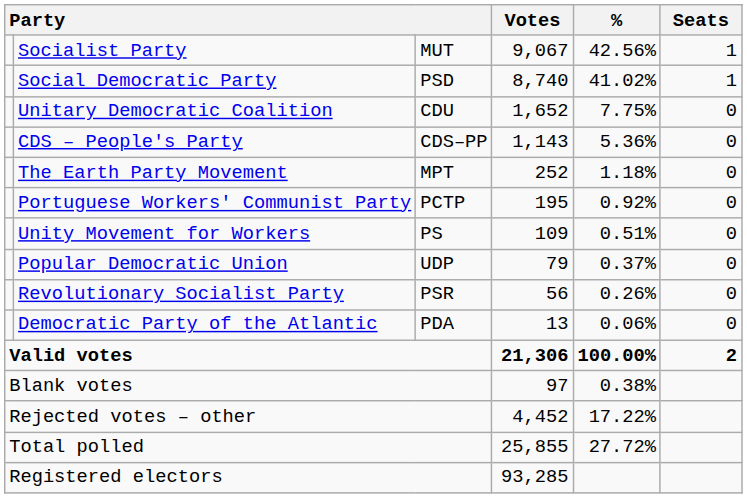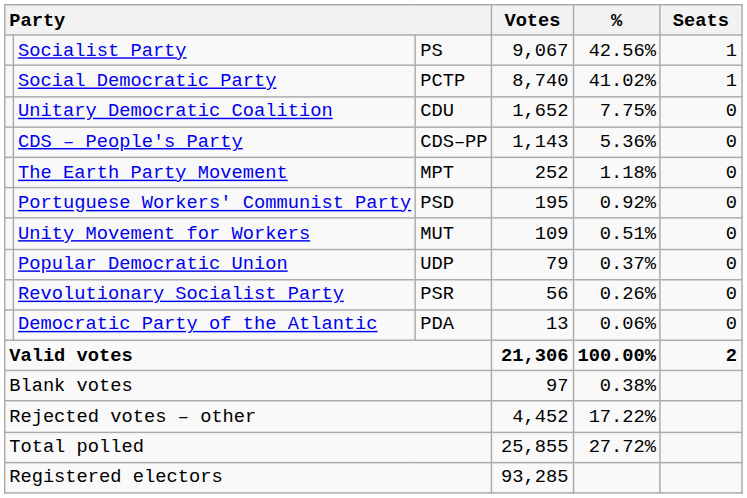 <table class="wikitable" border="1" style="text-align:right;">
 <tr>
 <th style="text-align:left;" colspan=3>Party</th>
 <th align=center width="50">Votes</th>
 <th align=center width="50">%</th>
 <th align=center width="50">Seats</th>
 </tr>
 <tr>
 <td></td>
 <td align=left><a href='#'>Socialist Party</a></td>
-<td align=left>MUT</td>
+<td align=left>PS</td>
 <td>9,067</td>
 <td>42.56%</td>
 <td>1</td>
 </tr>
 <tr>
 <td></td>
 <td align=left><a href='#'>Social Democratic Party</a></td>
-<td align=left>PSD</td>
+<td align=left>PCTP</td>
 <td>8,740</td>
 <td>41.02%</td>
 <td>1</td>
 </tr>
 <tr>
 <td></td>
 <td align=left style="white-space: nowrap;"><a href='#'>Unitary Democratic Coalition</a></td>
 <td align=left>CDU</td>
 <td>1,652</td>
 <td>7.75%</td>
 <td>0</td>
 </tr>
 <tr>
 <td></td>
 <td align=left><a href='#'>CDS – People's Party</a></td>
 <td align=left style="white-space: nowrap;">CDS–PP</td>
 <td>1,143</td>
 <td>5.36%</td>
 <td>0</td>
 </tr>
 <tr>
 <td></td>
 <td align=left><a href='#'>The Earth Party Movement</a></td>
 <td align=left>MPT</td>
 <td>252</td>
 <td>1.18%</td>
 <td>0</td>
 </tr>
 <tr>
 <td></td>
 <td align=left><a href='#'>Portuguese Workers' Communist Party</a></td>
-<td align=left>PCTP</td>
+<td align=left>PSD</td>
 <td>195</td>
 <td>0.92%</td>
 <td>0</td>
 </tr>
 <tr>
 <td></td>
 <td align=left><a href='#'>Unity Movement for Workers</a></td>
-<td align=left>PS</td>
+<td align=left>MUT</td>
 <td>109</td>
 <td>0.51%</td>
 <td>0</td>
 </tr>
 <tr>
 <td></td>
 <td align=left><a href='#'>Popular Democratic Union</a></td>
 <td align=left>UDP</td>
 <td>79</td>
 <td>0.37%</td>
 <td>0</td>
 </tr>
 <tr>
 <td></td>
 <td align=left><a href='#'>Revolutionary Socialist Party</a></td>
 <td align=left>PSR</td>
 <td>56</td>
 <td>0.26%</td>
 <td>0</td>
 </tr>
 <tr>
 <td></td>
 <td align=left><a href='#'>Democratic Party of the Atlantic</a></td>
 <td align=left>PDA</td>
 <td>13</td>
 <td>0.06%</td>
 <td>0</td>
 </tr>
 <tr style="font-weight:bold">
 <td align=left colspan=3>Valid votes</td>
 <td>21,306</td>
 <td>100.00%</td>
 <td>2</td>
 </tr>
 <tr>
 <td align=left colspan=3>Blank votes</td>
 <td>97</td>
 <td>0.38%</td>
 <td></td>
 </tr>
 <tr>
 <td align=left colspan=3>Rejected votes – other</td>
 <td>4,452</td>
 <td>17.22%</td>
 <td></td>
 </tr>
 <tr>
 <td align=left colspan=3>Total polled</td>
 <td>25,855</td>
 <td>27.72%</td>
 <td></td>
 </tr>
 <tr>
 <td align=left colspan=3>Registered electors</td>
 <td>93,285</td>
 <td></td>
 <td></td>
 </tr>
 </table>
